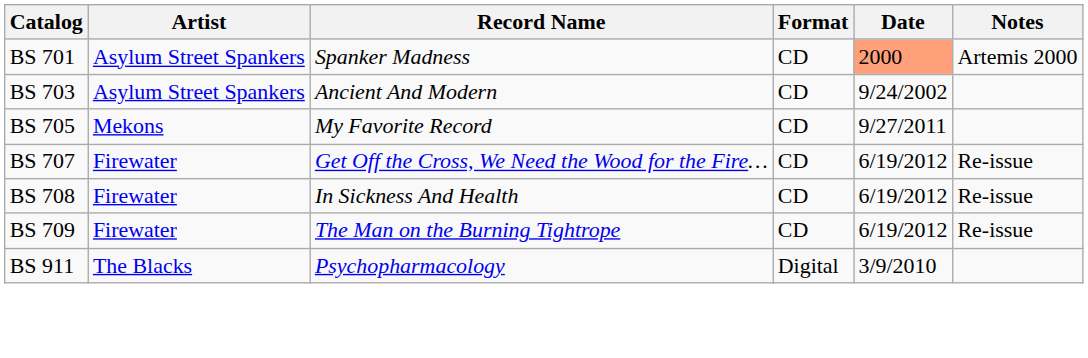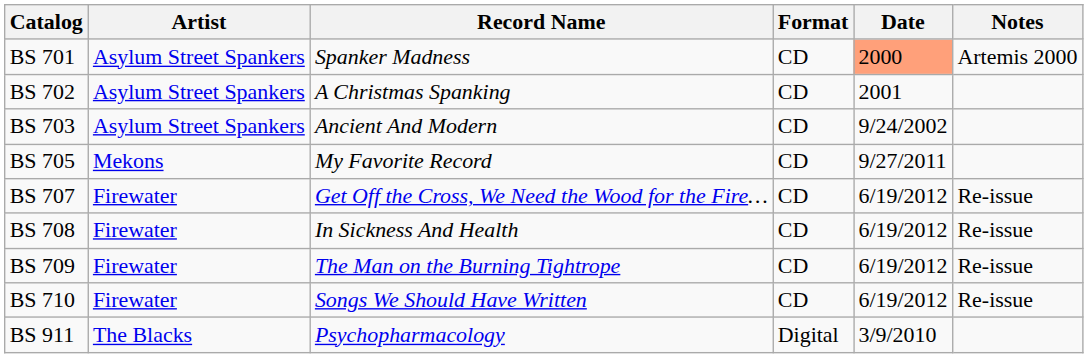 <table class="wikitable sortable">
 <tr>
 <th>Catalog</th>
 <th>Artist</th>
 <th>Record Name</th>
 <th>Format</th>
 <th>Date</th>
 <th>Notes</th>
 </tr>
 <tr>
 <td>BS 701</td>
 <td><a href='#'>Asylum Street Spankers</a></td>
 <td><em>Spanker Madness</em></td>
 <td>CD</td>
 <td style="background: lightsalmon;">2000</td>
 <td>Artemis 2000</td>
+</tr>
+<tr>
+<td>BS 702</td>
+<td><a href='#'>Asylum Street Spankers</a></td>
+<td><em>A Christmas Spanking</em></td>
+<td>CD</td>
+<td>2001</td>
+<td></td>
 </tr>
 <tr>
 <td>BS 703</td>
 <td><a href='#'>Asylum Street Spankers</a></td>
 <td><em>Ancient And Modern</em></td>
 <td>CD</td>
 <td>9/24/2002</td>
 <td></td>
 </tr>
 <tr>
 <td>BS 705</td>
 <td><a href='#'>Mekons</a></td>
 <td><em>My Favorite Record</em></td>
 <td>CD</td>
 <td>9/27/2011</td>
 <td></td>
 </tr>
 <tr>
 <td>BS 707</td>
 <td><a href='#'>Firewater</a></td>
 <td><em><a href='#'>Get Off the Cross, We Need the Wood for the Fire</a>…</em></td>
 <td>CD</td>
 <td>6/19/2012</td>
 <td>Re-issue</td>
 </tr>
 <tr>
 <td>BS 708</td>
 <td><a href='#'>Firewater</a></td>
 <td><em>In Sickness And Health</em></td>
 <td>CD</td>
 <td>6/19/2012</td>
 <td>Re-issue</td>
 </tr>
 <tr>
 <td>BS 709</td>
 <td><a href='#'>Firewater</a></td>
 <td><em><a href='#'>The Man on the Burning Tightrope</a></em></td>
 <td>CD</td>
 <td>6/19/2012</td>
 <td>Re-issue</td>
 </tr>
 <tr>
+<td>BS 710</td>
+<td><a href='#'>Firewater</a></td>
+<td><em><a href='#'>Songs We Should Have Written</a></em></td>
+<td>CD</td>
+<td>6/19/2012</td>
+<td>Re-issue</td>
+</tr>
+<tr>
 <td>BS 911</td>
 <td><a href='#'>The Blacks</a></td>
 <td><em><a href='#'>Psychopharmacology</a></em></td>
 <td>Digital</td>
 <td>3/9/2010</td>
 <td></td>
 </tr>
 </table>
